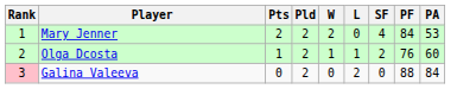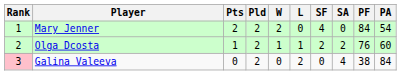 <table class=wikitable style="text-align:center; font-size:90%">
 <tr>
 <th width="20">Rank</th>
 <th width="225">Player</th>
 <th width="20">Pts</th>
 <th width="20">Pld</th>
 <th width="20">W</th>
 <th width="20">L</th>
 <th width="20">SF</th>
+<th width="20">SA</th>
 <th width="20">PF</th>
 <th width="20">PA</th>
 </tr>
 <tr bgcolor="#ccffcc">
 <td>1</td>
 <td style="text-align:left"> <a href='#'>Mary Jenner</a></td>
 <td>2</td>
 <td>2</td>
 <td>2</td>
 <td>0</td>
 <td>4</td>
+<td>0</td>
 <td>84</td>
-<td>53</td>
+<td>54</td>
 </tr>
 <tr bgcolor="#ccffcc">
 <td>2</td>
 <td style="text-align:left"> <a href='#'>Olga Dcosta</a></td>
 <td>1</td>
 <td>2</td>
 <td>1</td>
 <td>1</td>
+<td>2</td>
 <td>2</td>
 <td>76</td>
 <td>60</td>
 </tr>
 <tr>
 <td style="background: pink;">3</td>
 <td style="text-align:left"> <a href='#'>Galina Valeeva</a></td>
 <td>0</td>
 <td>2</td>
 <td>0</td>
 <td>2</td>
 <td>0</td>
-<td>88</td>
+<td>4</td>
+<td>38</td>
 <td>84</td>
 </tr>
 </table>
